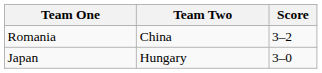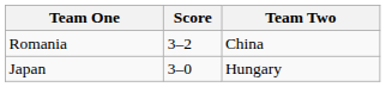 <table class="wikitable">
 <tr>
 <th width=150>Team One</th>
+<th width=50>Score</th>
 <th width=150>Team Two</th>
-<th width=50>Score</th>
 </tr>
 <tr>
 <td>Romania</td>
+<td>3–2</td>
 <td>China</td>
-<td>3–2</td>
 </tr>
 <tr>
 <td>Japan</td>
+<td>3–0</td>
 <td>Hungary</td>
-<td>3–0</td>
 </tr>
 </table>
